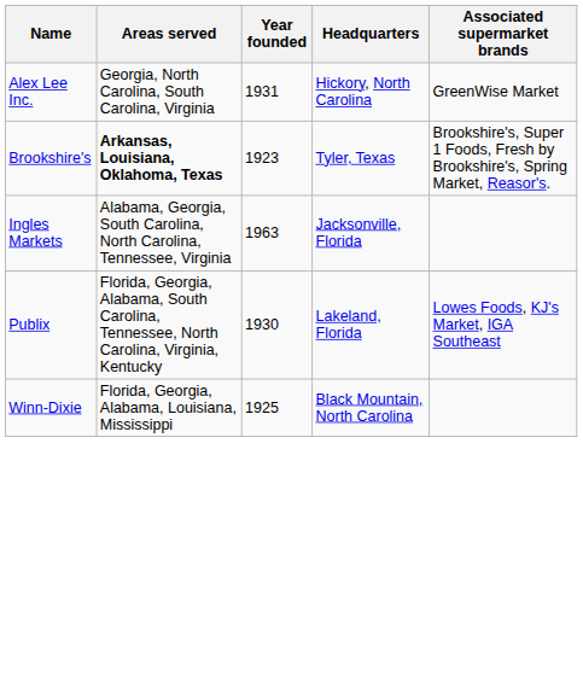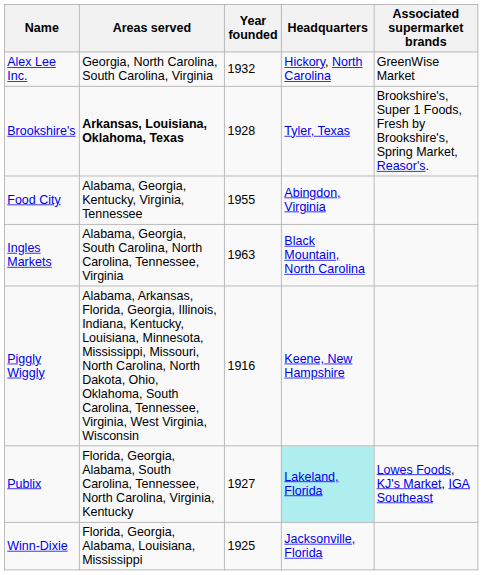 <table class="wikitable">
 <tr>
 <th>Name</th>
 <th>Areas served</th>
 <th>Year founded</th>
 <th>Headquarters</th>
 <th>Associated supermarket brands</th>
 </tr>
 <tr>
 <td><a href='#'>Alex Lee Inc.</a></td>
 <td>Georgia, North Carolina, South Carolina, Virginia</td>
-<td>1931</td>
+<td>1932</td>
 <td><a href='#'>Hickory</a>, <a href='#'>North Carolina</a></td>
 <td>GreenWise Market</td>
 </tr>
 <tr>
 <td><a href='#'>Brookshire's</a></td>
 <td><strong>Arkansas, Louisiana, Oklahoma, Texas</strong></td>
-<td>1923</td>
+<td>1928</td>
 <td><a href='#'>Tyler, Texas</a></td>
 <td>Brookshire's, Super 1 Foods, Fresh by Brookshire's, Spring Market, <a href='#'>Reasor's</a>.</td>
+</tr>
+<tr>
+<td><a href='#'>Food City</a></td>
+<td>Alabama, Georgia, Kentucky, Virginia, Tennessee</td>
+<td>1955</td>
+<td><a href='#'>Abingdon, Virginia</a></td>
+<td></td>
 </tr>
 <tr>
 <td><a href='#'>Ingles Markets</a></td>
 <td>Alabama, Georgia, South Carolina, North Carolina, Tennessee, Virginia</td>
 <td>1963</td>
-<td><a href='#'>Jacksonville, Florida</a></td>
+<td><a href='#'>Black Mountain, North Carolina</a></td>
+<td></td>
+</tr>
+<tr>
+<td><a href='#'>Piggly Wiggly</a></td>
+<td>Alabama, Arkansas, Florida, Georgia, Illinois, Indiana, Kentucky, Louisiana, Minnesota, Mississippi, Missouri, North Carolina, North Dakota, Ohio, Oklahoma, South Carolina, Tennessee, Virginia, West Virginia, Wisconsin</td>
+<td>1916</td>
+<td><a href='#'>Keene, New Hampshire</a></td>
 <td></td>
 </tr>
 <tr>
 <td><a href='#'>Publix</a></td>
 <td>Florida, Georgia, Alabama, South Carolina, Tennessee, North Carolina, Virginia, Kentucky</td>
-<td>1930</td>
-<td><a href='#'>Lakeland, Florida</a></td>
+<td>1927</td>
+<td style="background: paleturquoise;"><a href='#'>Lakeland, Florida</a></td>
 <td><a href='#'>Lowes Foods</a>, <a href='#'>KJ's Market</a>, <a href='#'>IGA Southeast</a></td>
 </tr>
 <tr>
 <td><a href='#'>Winn-Dixie</a></td>
 <td>Florida, Georgia, Alabama, Louisiana, Mississippi</td>
 <td>1925</td>
-<td><a href='#'>Black Mountain, North Carolina</a></td>
+<td><a href='#'>Jacksonville, Florida</a></td>
 <td></td>
 </tr>
 </table>
